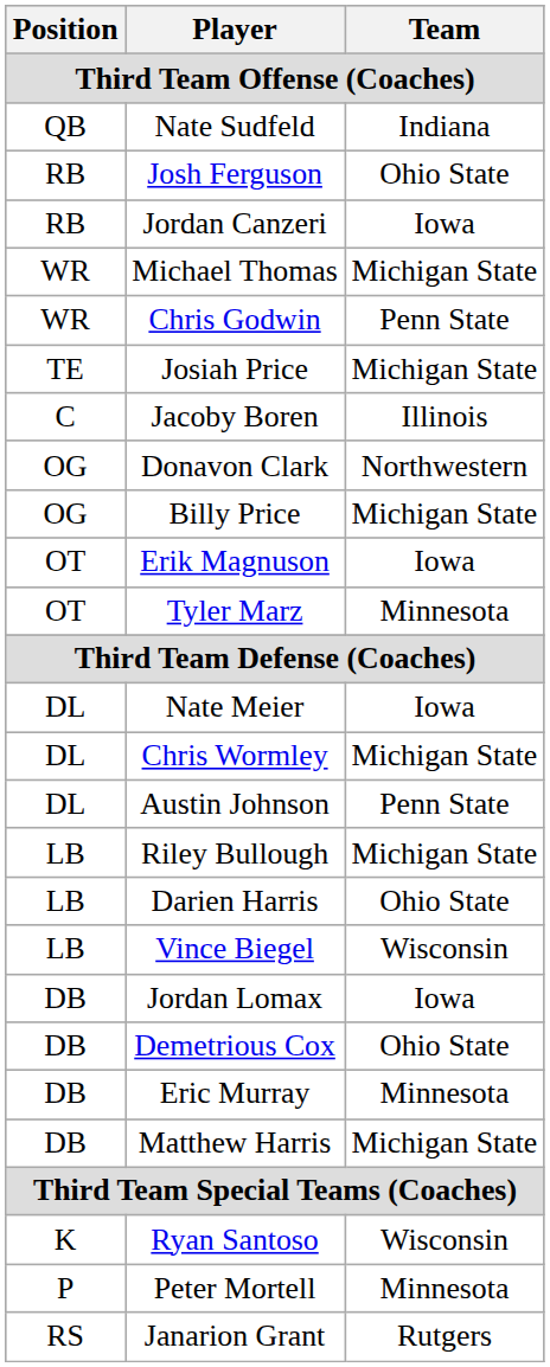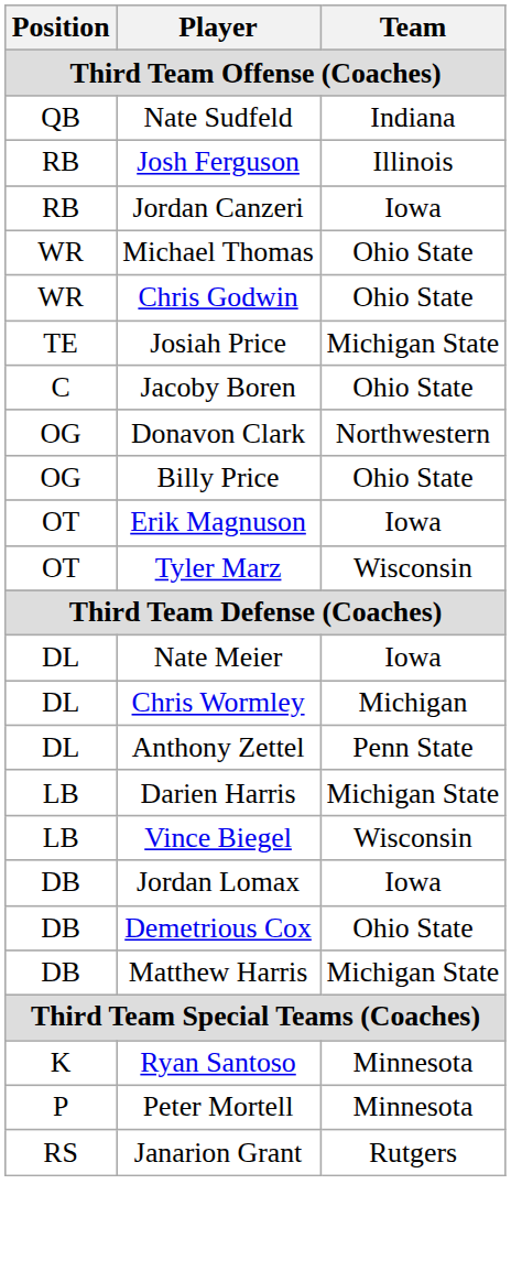 <table class="wikitable sortable">
 <tr>
 <th>Position</th>
 <th>Player</th>
 <th>Team</th>
 </tr>
 <tr>
 <td colspan="3" style="text-align:center; background:#ddd;"><strong>Third Team Offense (Coaches)</strong></td>
 </tr>
 <tr style="text-align:center;">
 <td style="background:white">QB</td>
 <td style="background:white">Nate Sudfeld</td>
 <td style="background:white">Indiana</td>
 </tr>
 <tr style="text-align:center;">
 <td style="background:white">RB</td>
 <td style="background:white"><a href='#'>Josh Ferguson</a></td>
-<td style="background:white">Ohio State</td>
+<td style="background:white">Illinois</td>
 </tr>
 <tr style="text-align:center;">
 <td style="background:white">RB</td>
 <td style="background:white">Jordan Canzeri</td>
 <td style="background:white">Iowa</td>
 </tr>
 <tr style="text-align:center;">
 <td style="background:white">WR</td>
 <td style="background:white">Michael Thomas</td>
-<td style="background:white">Michigan State</td>
+<td style="background:white">Ohio State</td>
 </tr>
 <tr style="text-align:center;">
 <td style="background:white">WR</td>
 <td style="background:white"><a href='#'>Chris Godwin</a></td>
-<td style="background:white">Penn State</td>
+<td style="background:white">Ohio State</td>
 </tr>
 <tr style="text-align:center;">
 <td style="background:white">TE</td>
 <td style="background:white">Josiah Price</td>
 <td style="background:white">Michigan State</td>
 </tr>
 <tr style="text-align:center;">
 <td style="background:white">C</td>
 <td style="background:white">Jacoby Boren</td>
-<td style="background:white">Illinois</td>
+<td style="background:white">Ohio State</td>
 </tr>
 <tr style="text-align:center;">
 <td style="background:white">OG</td>
 <td style="background:white">Donavon Clark</td>
 <td style="background:white">Northwestern</td>
 </tr>
 <tr style="text-align:center;">
 <td style="background:white">OG</td>
 <td style="background:white">Billy Price</td>
-<td style="background:white">Michigan State</td>
+<td style="background:white">Ohio State</td>
 </tr>
 <tr style="text-align:center;">
 <td style="background:white">OT</td>
 <td style="background:white"><a href='#'>Erik Magnuson</a></td>
 <td style="background:white">Iowa</td>
 </tr>
 <tr style="text-align:center;">
 <td style="background:white">OT</td>
 <td style="background:white"><a href='#'>Tyler Marz</a></td>
-<td style="background:white">Minnesota</td>
+<td style="background:white">Wisconsin</td>
 </tr>
 <tr>
 <td colspan="3" style="text-align:center; background:#ddd;"><strong>Third Team Defense (Coaches)</strong></td>
 </tr>
 <tr style="text-align:center;">
 <td style="background:white">DL</td>
 <td style="background:white">Nate Meier</td>
 <td style="background:white">Iowa</td>
 </tr>
 <tr style="text-align:center;">
 <td style="background:white">DL</td>
 <td style="background:white"><a href='#'>Chris Wormley</a></td>
-<td style="background:white">Michigan State</td>
+<td style="background:white">Michigan</td>
 </tr>
 <tr style="text-align:center;">
 <td style="background:white">DL</td>
-<td style="background:white">Austin Johnson</td>
+<td style="background:white">Anthony Zettel</td>
 <td style="background:white">Penn State</td>
 </tr>
 <tr style="text-align:center;">
 <td style="background:white">LB</td>
-<td style="background:white">Riley Bullough</td>
+<td style="background:white">Darien Harris</td>
 <td style="background:white">Michigan State</td>
-</tr>
-<tr style="text-align:center;">
-<td style="background:white">LB</td>
-<td style="background:white">Darien Harris</td>
-<td style="background:white">Ohio State</td>
 </tr>
 <tr style="text-align:center;">
 <td style="background:white">LB</td>
 <td style="background:white"><a href='#'>Vince Biegel</a></td>
 <td style="background:white">Wisconsin</td>
 </tr>
 <tr style="text-align:center;">
 <td style="background:white">DB</td>
 <td style="background:white">Jordan Lomax</td>
 <td style="background:white">Iowa</td>
 </tr>
 <tr style="text-align:center;">
 <td style="background:white">DB</td>
 <td style="background:white"><a href='#'>Demetrious Cox</a></td>
 <td style="background:white">Ohio State</td>
 </tr>
 <tr style="text-align:center;">
 <td style="background:white">DB</td>
-<td style="background:white">Eric Murray</td>
-<td style="background:white">Minnesota</td>
-</tr>
-<tr style="text-align:center;">
-<td style="background:white">DB</td>
 <td style="background:white">Matthew Harris</td>
 <td style="background:white">Michigan State</td>
 </tr>
 <tr>
 <td colspan="3" style="text-align:center; background:#ddd;"><strong>Third Team Special Teams (Coaches)</strong></td>
 </tr>
 <tr style="text-align:center;">
 <td style="background:white">K</td>
 <td style="background:white"><a href='#'>Ryan Santoso</a></td>
-<td style="background:white">Wisconsin</td>
+<td style="background:white">Minnesota</td>
 </tr>
 <tr style="text-align:center;">
 <td style="background:white">P</td>
 <td style="background:white">Peter Mortell</td>
 <td style="background:white">Minnesota</td>
 </tr>
 <tr style="text-align:center;">
 <td style="background:white">RS</td>
 <td style="background:white">Janarion Grant</td>
 <td style="background:white">Rutgers</td>
 </tr>
 </table>
